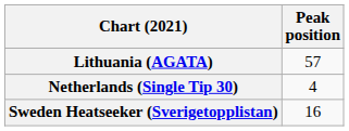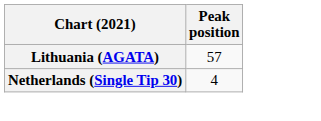 <table class="wikitable sortable plainrowheaders" style="text-align:center">
 <tr>
 <th scope="col">Chart (2021)</th>
 <th scope="col">Peak<br>position</th>
 </tr>
 <tr>
 <th scope="row">Lithuania (<a href='#'>AGATA</a>)</th>
 <td>57</td>
 </tr>
 <tr>
 <th scope="row">Netherlands (<a href='#'>Single Tip 30</a>)</th>
 <td>4</td>
 </tr>
-<tr>
-<th scope="row">Sweden Heatseeker (<a href='#'>Sverigetopplistan</a>)</th>
-<td>16</td>
-</tr>
 </table>
